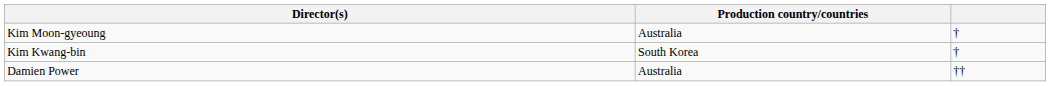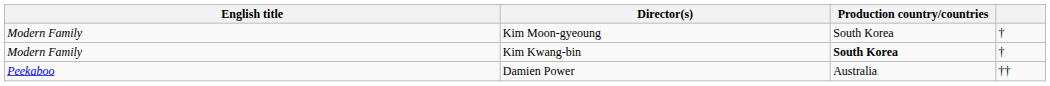 <table class="sortable wikitable" width="70%" cellpadding="5">
 <tr>
+<th width="30%">English title</th>
 <th width="20%">Director(s)</th>
 <th width="10%">Production country/countries</th>
 <th width="3%"></th>
 </tr>
 <tr>
+<td><em>Modern Family</em></td>
 <td>Kim Moon-gyeoung</td>
-<td>Australia</td>
-<td>†</td>
-</tr>
-<tr>
-<td>Kim Kwang-bin</td>
 <td>South Korea</td>
 <td>†</td>
 </tr>
 <tr>
+<td><em>Modern Family</em></td>
+<td>Kim Kwang-bin</td>
+<td><strong>South Korea</strong></td>
+<td>†</td>
+</tr>
+<tr>
+<td><em><a href='#'>Peekaboo</a></em></td>
 <td>Damien Power</td>
 <td>Australia</td>
 <td>††</td>
 </tr>
 </table>
